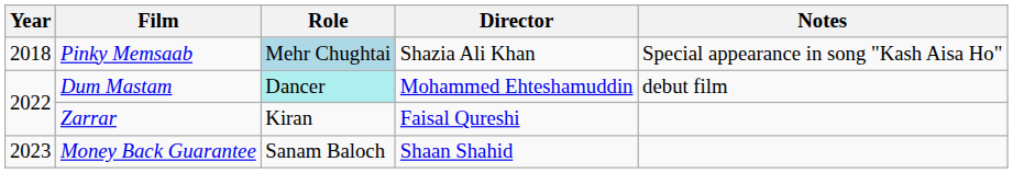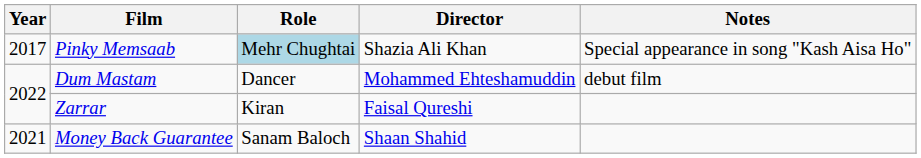 <table class="wikitable sortable">
 <tr>
 <th>Year</th>
 <th>Film</th>
 <th>Role</th>
 <th>Director</th>
 <th class="unsortable">Notes</th>
 </tr>
 <tr>
-<td>2018</td>
+<td>2017</td>
 <td><em><a href='#'>Pinky Memsaab</a></em></td>
 <td style="background: lightblue;">Mehr Chughtai</td>
 <td>Shazia Ali Khan</td>
 <td>Special appearance in song "Kash Aisa Ho"</td>
 </tr>
 <tr>
 <td rowspan=2>2022</td>
 <td><em><a href='#'>Dum Mastam</a></em></td>
-<td style="background: paleturquoise;">Dancer</td>
+<td>Dancer</td>
 <td><a href='#'>Mohammed Ehteshamuddin</a></td>
 <td>debut film</td>
 </tr>
 <tr>
 <td><em><a href='#'>Zarrar</a></em></td>
 <td>Kiran</td>
 <td><a href='#'>Faisal Qureshi</a></td>
 <td></td>
 </tr>
 <tr>
-<td>2023</td>
+<td>2021</td>
 <td><em><a href='#'>Money Back Guarantee</a></em></td>
 <td>Sanam Baloch</td>
 <td><a href='#'>Shaan Shahid</a></td>
 <td></td>
 </tr>
 </table>
